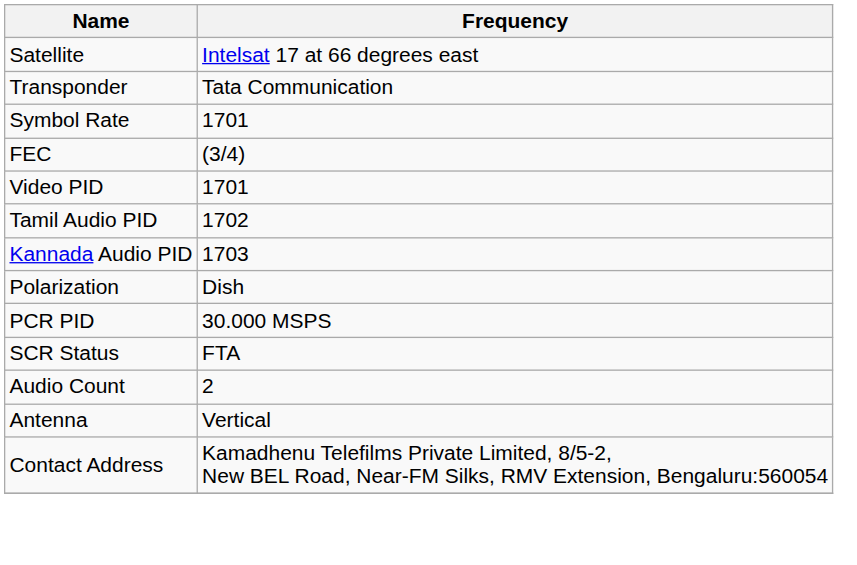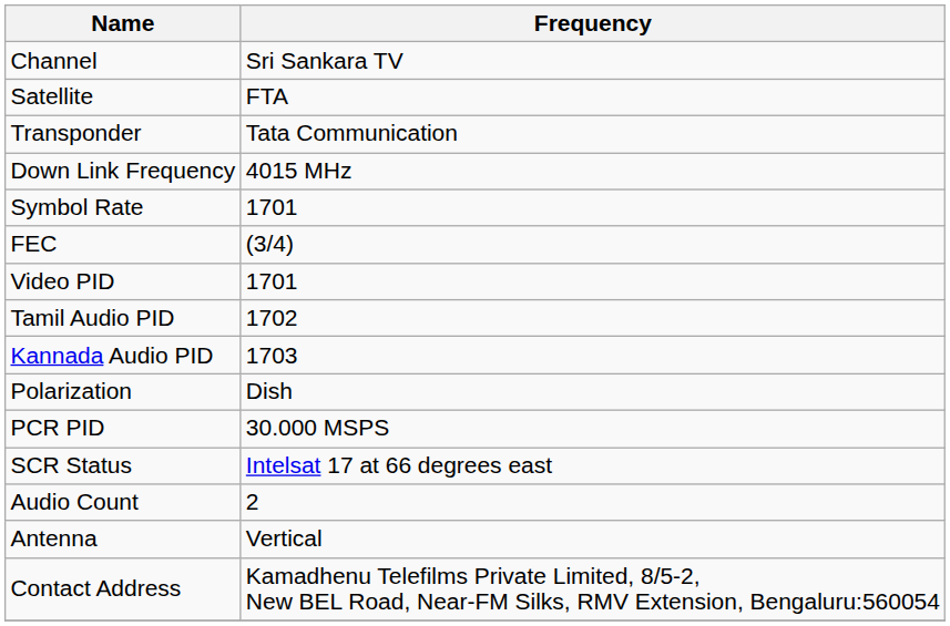 <table class="wikitable">
 <tr>
 <th>Name</th>
 <th>Frequency</th>
 </tr>
 <tr>
+<td>Channel</td>
+<td>Sri Sankara TV</td>
+</tr>
+<tr>
 <td>Satellite</td>
-<td><a href='#'>Intelsat</a> 17 at 66 degrees east</td>
+<td>FTA</td>
 </tr>
 <tr>
 <td>Transponder</td>
 <td>Tata Communication</td>
+</tr>
+<tr>
+<td>Down Link Frequency</td>
+<td>4015 MHz</td>
 </tr>
 <tr>
 <td>Symbol Rate</td>
 <td>1701</td>
 </tr>
 <tr>
 <td>FEC</td>
 <td>(3/4)</td>
 </tr>
 <tr>
 <td>Video PID</td>
 <td>1701</td>
 </tr>
 <tr>
 <td>Tamil Audio PID</td>
 <td>1702</td>
 </tr>
 <tr>
 <td><a href='#'>Kannada</a> Audio PID</td>
 <td>1703</td>
 </tr>
 <tr>
 <td>Polarization</td>
 <td>Dish</td>
 </tr>
 <tr>
 <td>PCR PID</td>
 <td>30.000 MSPS</td>
 </tr>
 <tr>
 <td>SCR Status</td>
-<td>FTA</td>
+<td><a href='#'>Intelsat</a> 17 at 66 degrees east</td>
 </tr>
 <tr>
 <td>Audio Count</td>
 <td>2</td>
 </tr>
 <tr>
 <td>Antenna</td>
 <td>Vertical</td>
 </tr>
 <tr>
 <td>Contact Address</td>
 <td>Kamadhenu Telefilms Private Limited, 8/5-2,<br>New BEL Road, Near-FM Silks, RMV Extension, Bengaluru:560054</td>
 </tr>
 <tr>
 </tr>
 </table>
